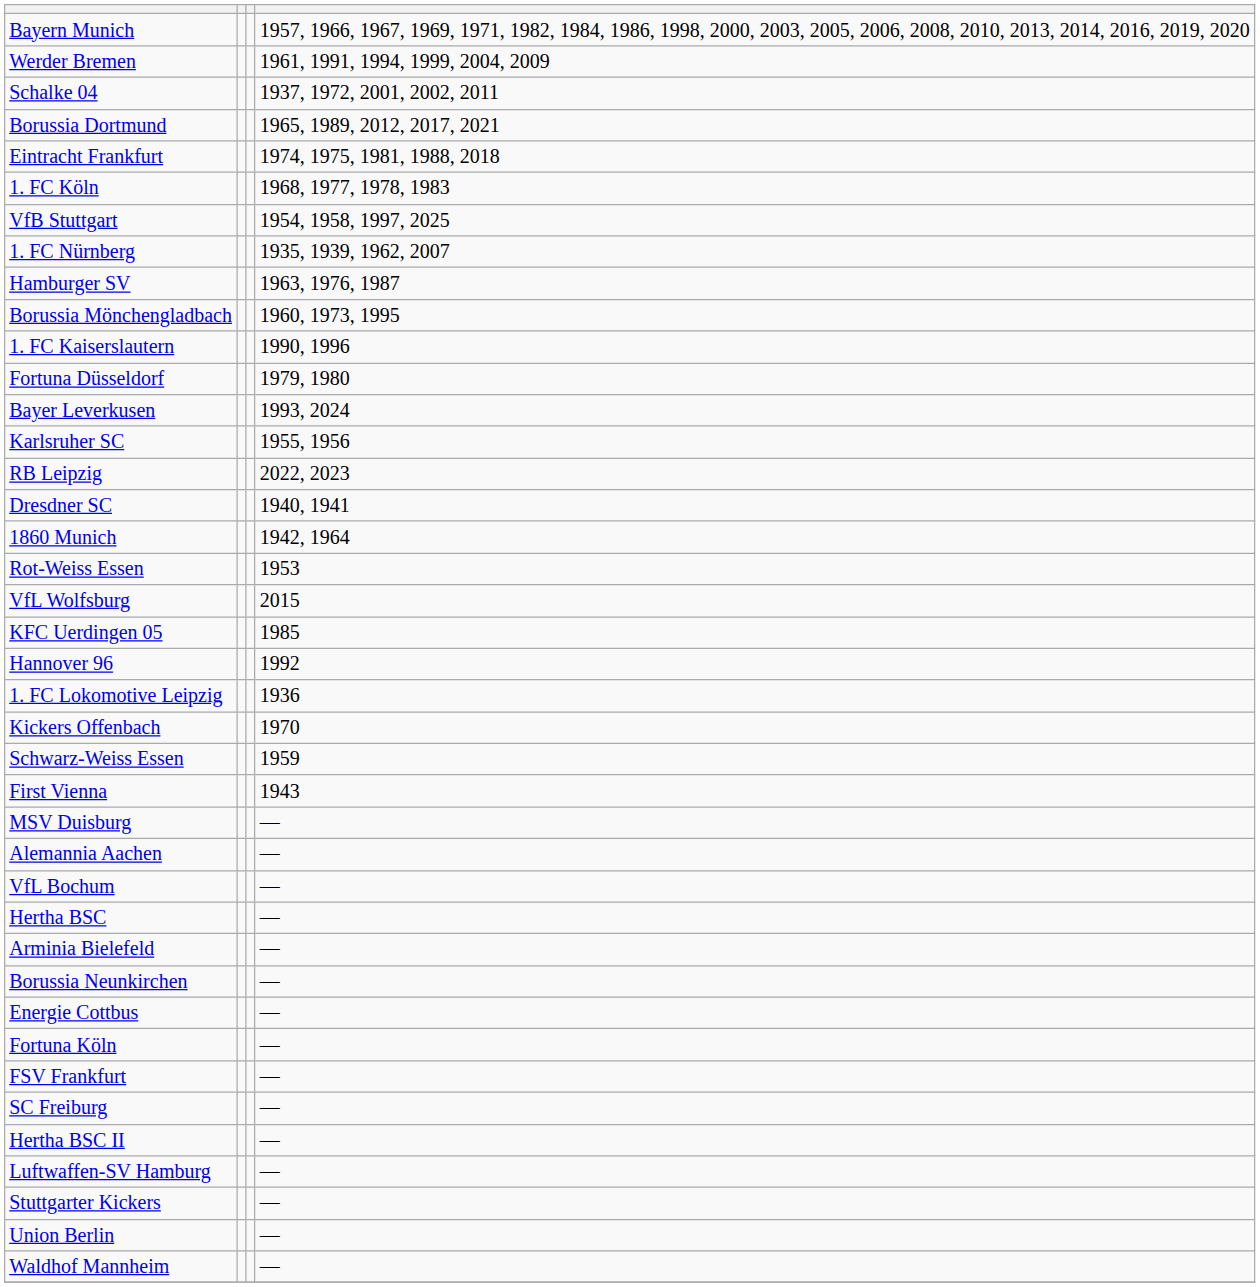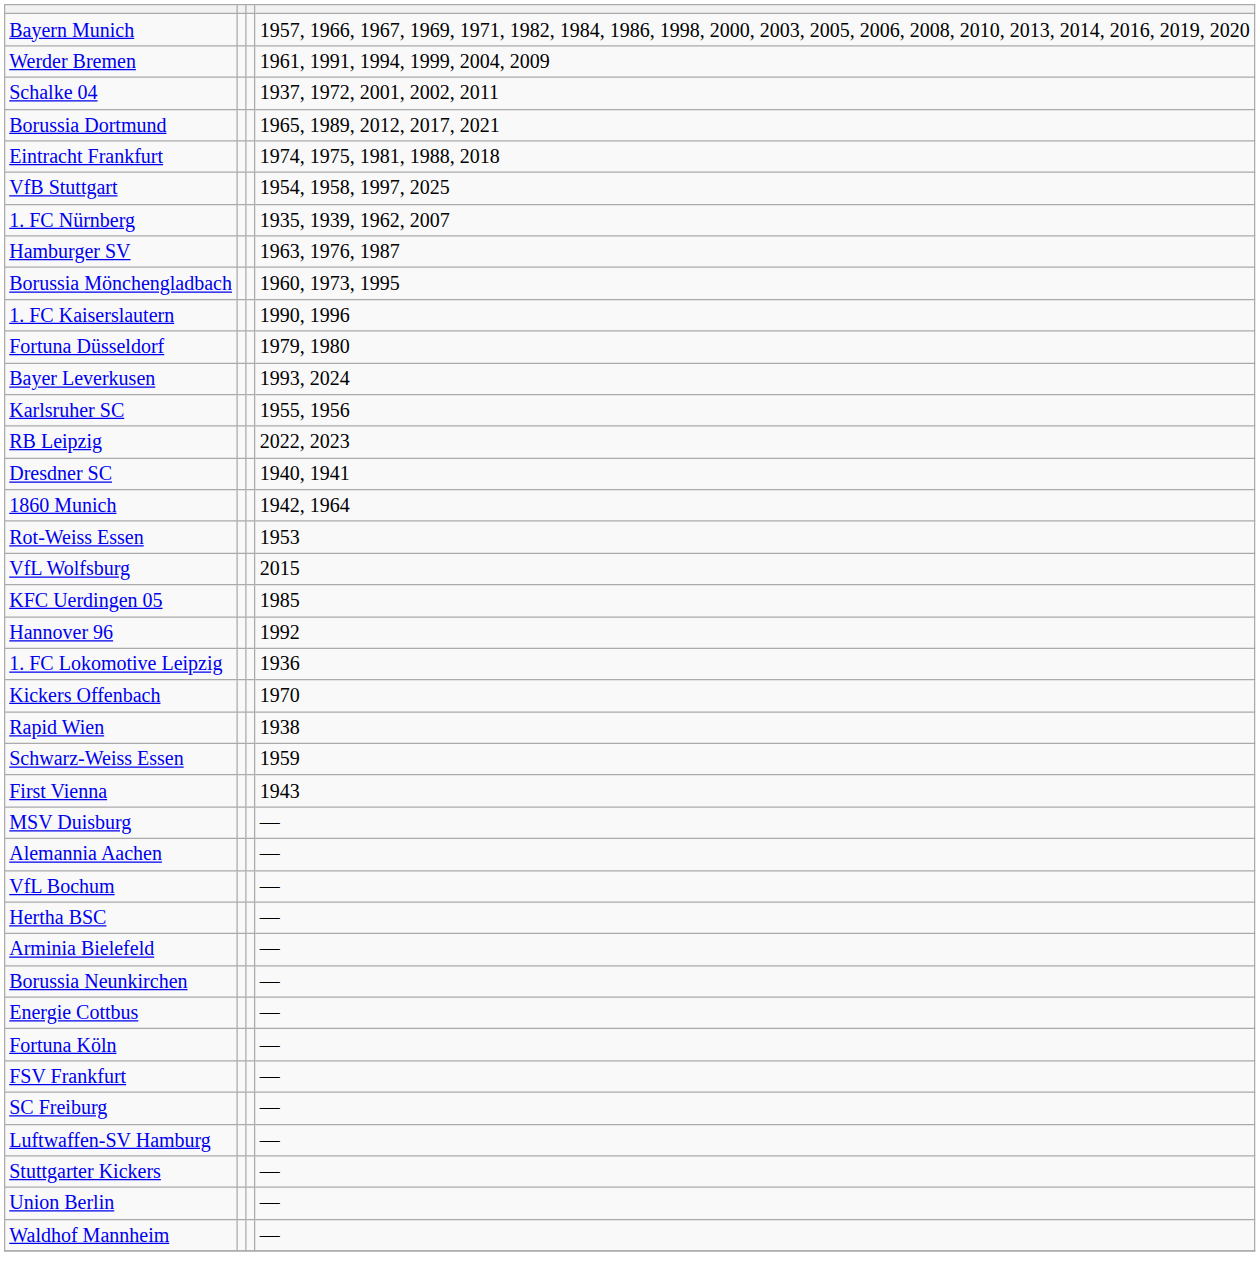 <table class="wikitable sortable">
 <tr>
 <th style="text-align:left"></th>
 <th style="text-align:left"></th>
 <th style="text-align:left"></th>
 <th style="text-align:left"></th>
 </tr>
 <tr>
 <td><a href='#'>Bayern Munich</a></td>
 <td></td>
 <td></td>
 <td>1957, 1966, 1967, 1969, 1971, 1982, 1984, 1986, 1998, 2000, 2003, 2005, 2006, 2008, 2010, 2013, 2014, 2016, 2019, 2020</td>
 </tr>
 <tr>
 <td><a href='#'>Werder Bremen</a></td>
 <td></td>
 <td></td>
 <td>1961, 1991, 1994, 1999, 2004, 2009</td>
 </tr>
 <tr>
 <td><a href='#'>Schalke 04</a></td>
 <td></td>
 <td></td>
 <td>1937, 1972, 2001, 2002, 2011</td>
 </tr>
 <tr>
 <td><a href='#'>Borussia Dortmund</a></td>
 <td></td>
 <td></td>
 <td>1965, 1989, 2012, 2017, 2021</td>
 </tr>
 <tr>
 <td><a href='#'>Eintracht Frankfurt</a></td>
 <td></td>
 <td></td>
 <td>1974, 1975, 1981, 1988, 2018</td>
-</tr>
-<tr>
-<td><a href='#'>1. FC Köln</a></td>
-<td></td>
-<td></td>
-<td>1968, 1977, 1978, 1983</td>
 </tr>
 <tr>
 <td><a href='#'>VfB Stuttgart</a></td>
 <td></td>
 <td></td>
 <td>1954, 1958, 1997, 2025</td>
 </tr>
 <tr>
 <td><a href='#'>1. FC Nürnberg</a></td>
 <td></td>
 <td></td>
 <td>1935, 1939, 1962, 2007</td>
 </tr>
 <tr>
 <td><a href='#'>Hamburger SV</a></td>
 <td></td>
 <td></td>
 <td>1963, 1976, 1987</td>
 </tr>
 <tr>
 <td><a href='#'>Borussia Mönchengladbach</a></td>
 <td></td>
 <td></td>
 <td>1960, 1973, 1995</td>
 </tr>
 <tr>
 <td><a href='#'>1. FC Kaiserslautern</a></td>
 <td></td>
 <td></td>
 <td>1990, 1996</td>
 </tr>
 <tr>
 <td><a href='#'>Fortuna Düsseldorf</a></td>
 <td></td>
 <td></td>
 <td>1979, 1980</td>
 </tr>
 <tr>
 <td><a href='#'>Bayer Leverkusen</a></td>
 <td></td>
 <td></td>
 <td>1993, 2024</td>
 </tr>
 <tr>
 <td><a href='#'>Karlsruher SC</a></td>
 <td></td>
 <td></td>
 <td>1955, 1956</td>
 </tr>
 <tr>
 <td><a href='#'>RB Leipzig</a></td>
 <td></td>
 <td></td>
 <td>2022, 2023</td>
 </tr>
 <tr>
 <td><a href='#'>Dresdner SC</a></td>
 <td></td>
 <td></td>
 <td>1940, 1941</td>
 </tr>
 <tr>
 <td><a href='#'>1860 Munich</a></td>
 <td></td>
 <td></td>
 <td>1942, 1964</td>
 </tr>
 <tr>
 <td><a href='#'>Rot-Weiss Essen</a></td>
 <td></td>
 <td></td>
 <td>1953</td>
 </tr>
 <tr>
 <td><a href='#'>VfL Wolfsburg</a></td>
 <td></td>
 <td></td>
 <td>2015</td>
 </tr>
 <tr>
 <td><a href='#'>KFC Uerdingen 05</a></td>
 <td></td>
 <td></td>
 <td>1985</td>
 </tr>
 <tr>
 <td><a href='#'>Hannover 96</a></td>
 <td></td>
 <td></td>
 <td>1992</td>
 </tr>
 <tr>
 <td><a href='#'>1. FC Lokomotive Leipzig</a></td>
 <td></td>
 <td></td>
 <td>1936</td>
 </tr>
 <tr>
 <td><a href='#'>Kickers Offenbach</a></td>
 <td></td>
 <td></td>
 <td>1970</td>
 </tr>
 <tr>
+<td><a href='#'>Rapid Wien</a></td>
+<td></td>
+<td></td>
+<td>1938</td>
+</tr>
+<tr>
 <td><a href='#'>Schwarz-Weiss Essen</a></td>
 <td></td>
 <td></td>
 <td>1959</td>
 </tr>
 <tr>
 <td><a href='#'>First Vienna</a></td>
 <td></td>
 <td></td>
 <td>1943</td>
 </tr>
 <tr>
 <td><a href='#'>MSV Duisburg</a></td>
 <td></td>
 <td></td>
 <td>—</td>
 </tr>
 <tr>
 <td><a href='#'>Alemannia Aachen</a></td>
 <td></td>
 <td></td>
 <td>—</td>
 </tr>
 <tr>
 <td><a href='#'>VfL Bochum</a></td>
 <td></td>
 <td></td>
 <td>—</td>
 </tr>
 <tr>
 <td><a href='#'>Hertha BSC</a></td>
 <td></td>
 <td></td>
 <td>—</td>
 </tr>
 <tr>
 <td><a href='#'>Arminia Bielefeld</a></td>
 <td></td>
 <td></td>
 <td>—</td>
 </tr>
 <tr>
 <td><a href='#'>Borussia Neunkirchen</a></td>
 <td></td>
 <td></td>
 <td>—</td>
 </tr>
 <tr>
 <td><a href='#'>Energie Cottbus</a></td>
 <td></td>
 <td></td>
 <td>—</td>
 </tr>
 <tr>
 <td><a href='#'>Fortuna Köln</a></td>
 <td></td>
 <td></td>
 <td>—</td>
 </tr>
 <tr>
 <td><a href='#'>FSV Frankfurt</a></td>
 <td></td>
 <td></td>
 <td>—</td>
 </tr>
 <tr>
 <td><a href='#'>SC Freiburg</a></td>
 <td></td>
 <td></td>
 <td>—</td>
 </tr>
 <tr>
-<td><a href='#'>Hertha BSC II</a></td>
-<td></td>
-<td></td>
-<td>—</td>
-</tr>
-<tr>
 <td><a href='#'>Luftwaffen-SV Hamburg</a></td>
 <td></td>
 <td></td>
 <td>—</td>
 </tr>
 <tr>
 <td><a href='#'>Stuttgarter Kickers</a></td>
 <td></td>
 <td></td>
 <td>—</td>
 </tr>
 <tr>
 <td><a href='#'>Union Berlin</a></td>
 <td></td>
 <td></td>
 <td>—</td>
 </tr>
 <tr>
 <td><a href='#'>Waldhof Mannheim</a></td>
 <td></td>
 <td></td>
 <td>—</td>
 </tr>
 <tr>
 </tr>
 </table>
